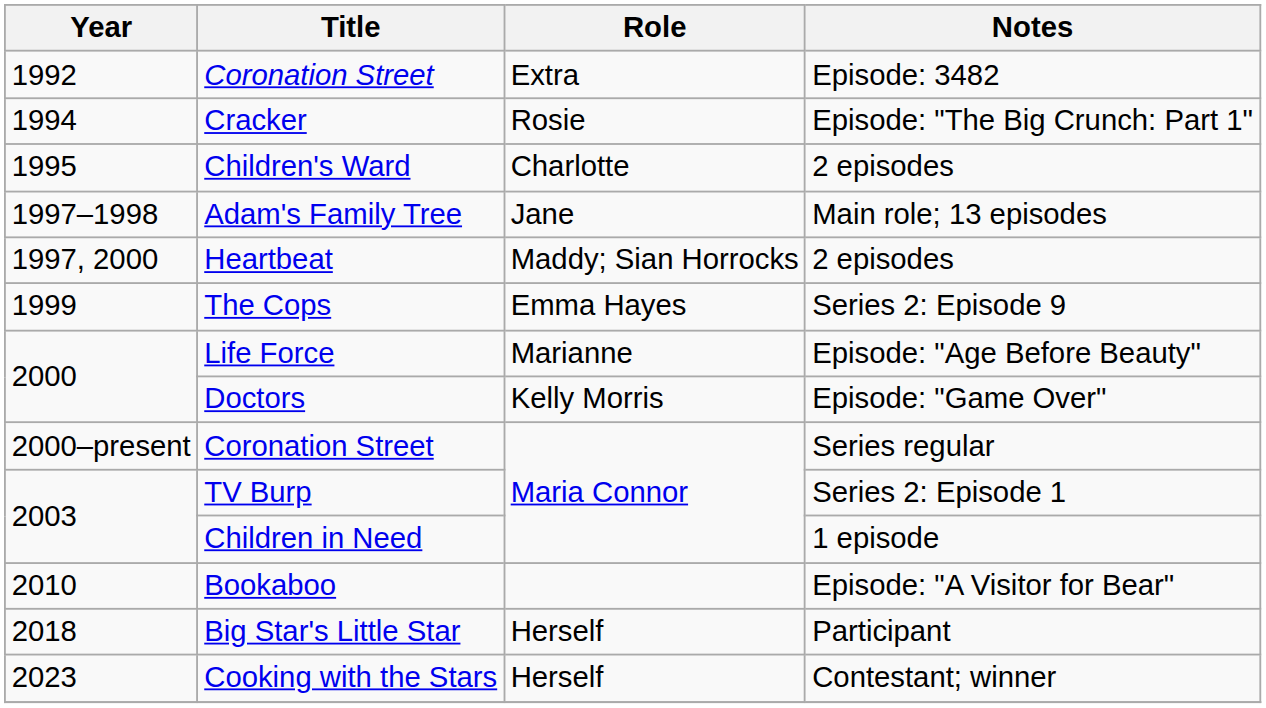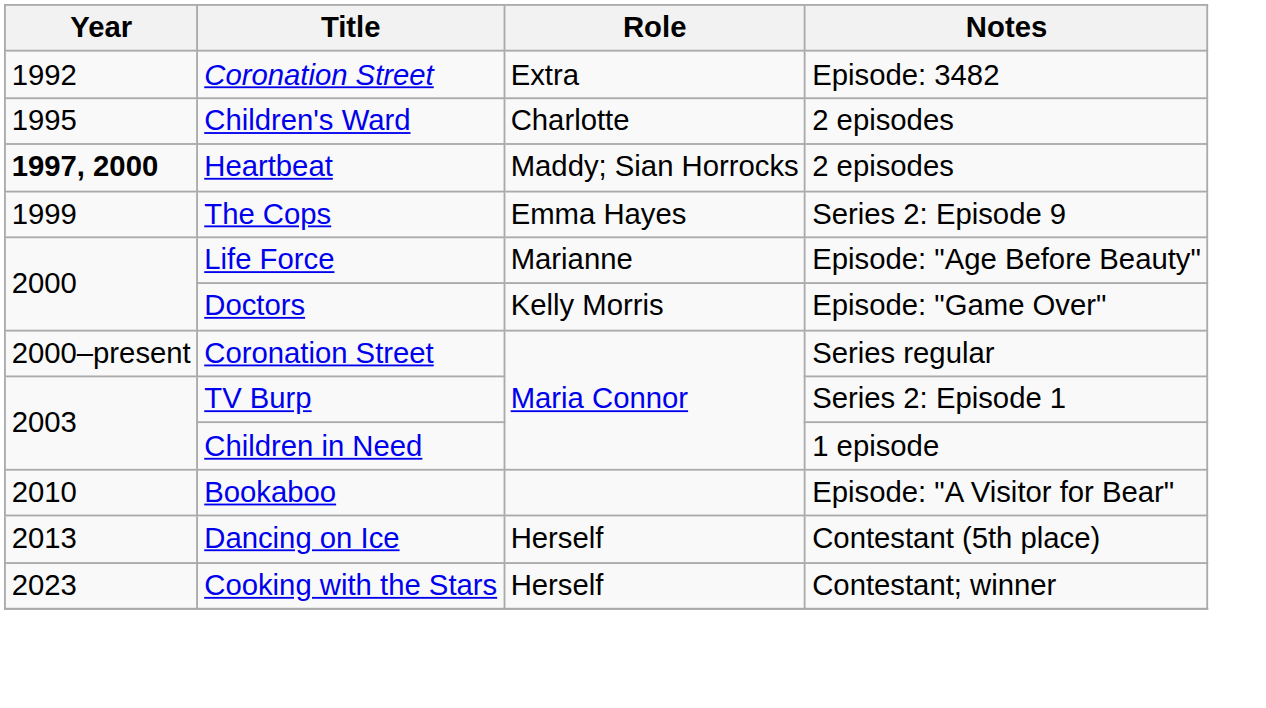 <table class="wikitable sortable">
 <tr>
 <th>Year</th>
 <th>Title</th>
 <th>Role</th>
 <th>Notes</th>
 </tr>
 <tr>
 <td>1992</td>
 <td><em><a href='#'>Coronation Street</a></td>
 <td>Extra</td>
 <td>Episode: </em>3482<em></td>
 </tr>
 <tr>
-<td>1994</td>
-<td></em><a href='#'>Cracker</a><em></td>
-<td>Rosie</td>
-<td>Episode: "The Big Crunch: Part 1"</td>
-</tr>
-<tr>
 <td>1995</td>
 <td></em><a href='#'>Children's Ward</a><em></td>
 <td>Charlotte</td>
 <td>2 episodes</td>
 </tr>
 <tr>
-<td>1997–1998</td>
-<td></em><a href='#'>Adam's Family Tree</a><em></td>
-<td>Jane</td>
-<td>Main role; 13 episodes</td>
-</tr>
-<tr>
-<td>1997, 2000</td>
+<td><strong>1997, 2000</strong></td>
 <td></em><a href='#'>Heartbeat</a><em></td>
 <td>Maddy; Sian Horrocks</td>
 <td>2 episodes</td>
 </tr>
 <tr>
 <td>1999</td>
 <td></em><a href='#'>The Cops</a><em></td>
 <td>Emma Hayes</td>
 <td>Series 2: Episode 9</td>
 </tr>
 <tr>
 <td rowspan="2">2000</td>
 <td></em><a href='#'>Life Force</a><em></td>
 <td>Marianne</td>
 <td>Episode: "Age Before Beauty"</td>
 </tr>
 <tr>
 <td></em><a href='#'>Doctors</a><em></td>
 <td>Kelly Morris</td>
 <td>Episode: "Game Over"</td>
 </tr>
 <tr>
 <td>2000–present</td>
 <td></em><a href='#'>Coronation Street</a><em></td>
 <td rowspan="3"><a href='#'>Maria Connor</a></td>
 <td>Series regular</td>
 </tr>
 <tr>
 <td rowspan="2">2003</td>
 <td></em><a href='#'>TV Burp</a><em></td>
 <td>Series 2: Episode 1</td>
 </tr>
 <tr>
 <td></em><a href='#'>Children in Need</a><em></td>
 <td>1 episode</td>
 </tr>
 <tr>
 <td>2010</td>
 <td></em><a href='#'>Bookaboo</a><em></td>
 <td></td>
 <td>Episode: "A Visitor for Bear"</td>
 </tr>
 <tr>
-<td>2018</td>
-<td></em><a href='#'>Big Star's Little Star</a><em></td>
+<td>2013</td>
+<td></em><a href='#'>Dancing on Ice</a><em></td>
 <td>Herself</td>
-<td>Participant</td>
+<td>Contestant (5th place)</td>
 </tr>
 <tr>
 <td>2023</td>
 <td></em><a href='#'>Cooking with the Stars</a><em></td>
 <td>Herself</td>
 <td>Contestant; winner</td>
 </tr>
 <tr>
 </tr>
 </table>
